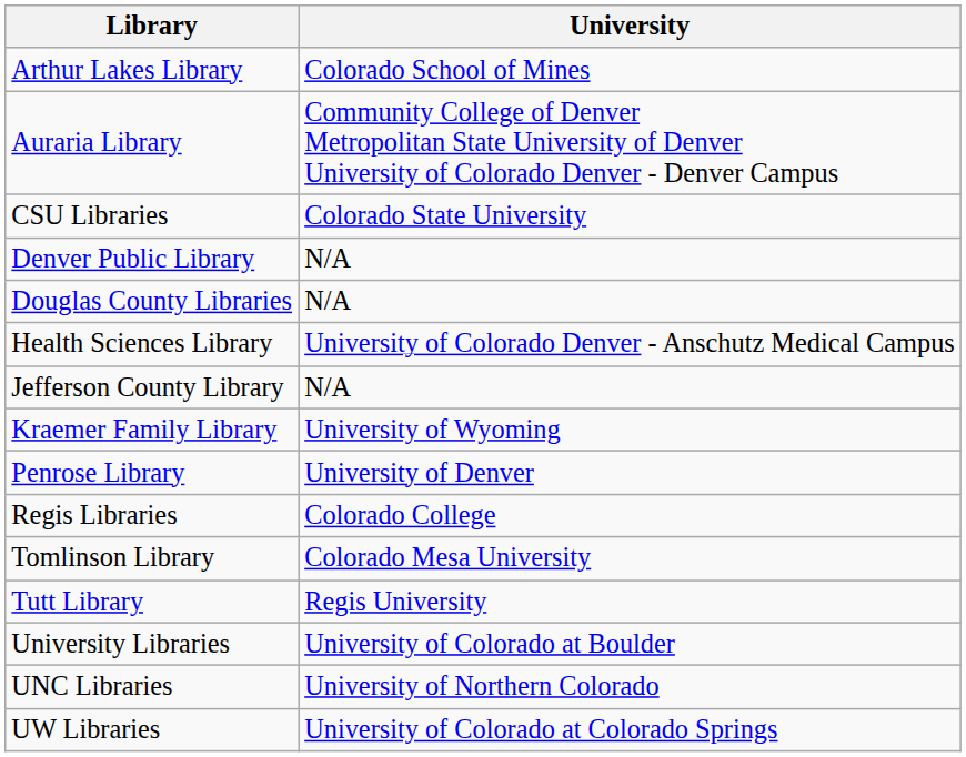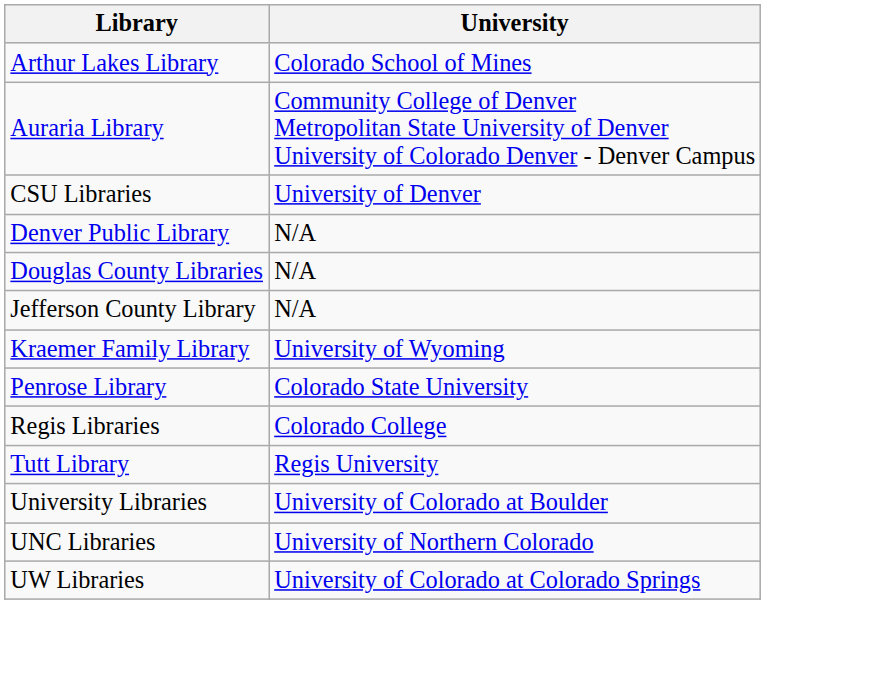 <table class="wikitable">
 <tr>
 <th>Library</th>
 <th>University</th>
 </tr>
 <tr>
 <td><a href='#'>Arthur Lakes Library</a></td>
 <td><a href='#'>Colorado School of Mines</a></td>
 </tr>
 <tr>
 <td><a href='#'>Auraria Library</a></td>
 <td><a href='#'>Community College of Denver</a><br><a href='#'>Metropolitan State University of Denver</a><br><a href='#'>University of Colorado Denver</a> - Denver Campus</td>
 </tr>
 <tr>
 <td>CSU Libraries</td>
-<td><a href='#'>Colorado State University</a></td>
+<td><a href='#'>University of Denver</a></td>
 </tr>
 <tr>
 <td><a href='#'>Denver Public Library</a></td>
 <td>N/A</td>
 </tr>
 <tr>
 <td><a href='#'>Douglas County Libraries</a></td>
 <td>N/A</td>
-</tr>
-<tr>
-<td>Health Sciences Library</td>
-<td><a href='#'>University of Colorado Denver</a> - Anschutz Medical Campus</td>
 </tr>
 <tr>
 <td>Jefferson County Library</td>
 <td>N/A</td>
 </tr>
 <tr>
 <td><a href='#'>Kraemer Family Library</a></td>
 <td><a href='#'>University of Wyoming</a></td>
 </tr>
 <tr>
 <td><a href='#'>Penrose Library</a></td>
-<td><a href='#'>University of Denver</a></td>
+<td><a href='#'>Colorado State University</a></td>
 </tr>
 <tr>
 <td>Regis Libraries</td>
 <td><a href='#'>Colorado College</a></td>
-</tr>
-<tr>
-<td>Tomlinson Library</td>
-<td><a href='#'>Colorado Mesa University</a></td>
 </tr>
 <tr>
 <td><a href='#'>Tutt Library</a></td>
 <td><a href='#'>Regis University</a></td>
 </tr>
 <tr>
 <td>University Libraries</td>
 <td><a href='#'>University of Colorado at Boulder</a></td>
 </tr>
 <tr>
 <td>UNC Libraries</td>
 <td><a href='#'>University of Northern Colorado</a></td>
 </tr>
 <tr>
 <td>UW Libraries</td>
 <td><a href='#'>University of Colorado at Colorado Springs</a></td>
 </tr>
 </table>
